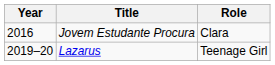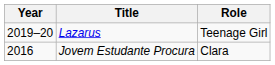 <table class="wikitable">
 <tr>
 <th>Year</th>
 <th>Title</th>
 <th>Role</th>
 </tr>
 <tr>
+<td>2019–20</td>
+<td><em><a href='#'>Lazarus</a></em></td>
+<td>Teenage Girl</td>
+</tr>
+<tr>
 <td>2016</td>
 <td><em>Jovem Estudante Procura</em></td>
 <td>Clara</td>
 </tr>
-<tr>
-<td>2019–20</td>
-<td><em><a href='#'>Lazarus</a></em></td>
-<td>Teenage Girl</td>
-</tr>
 </table>
